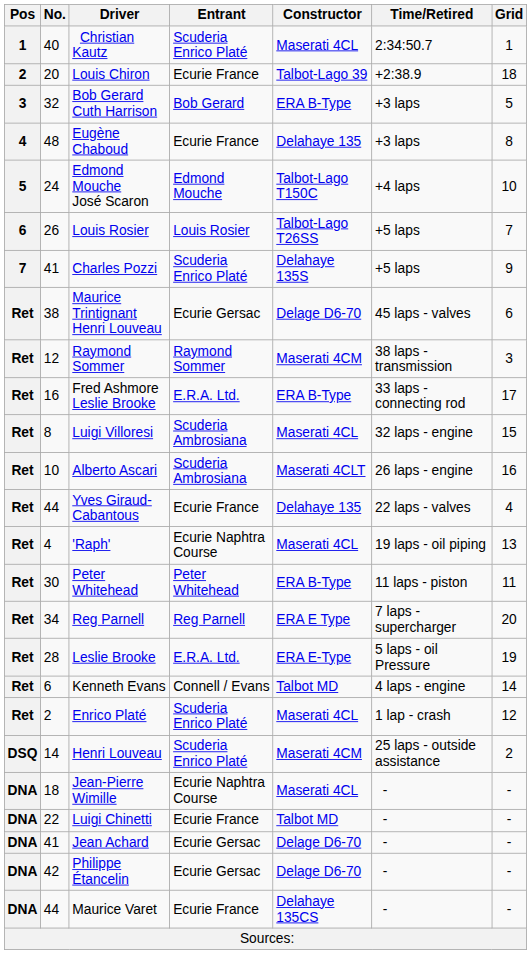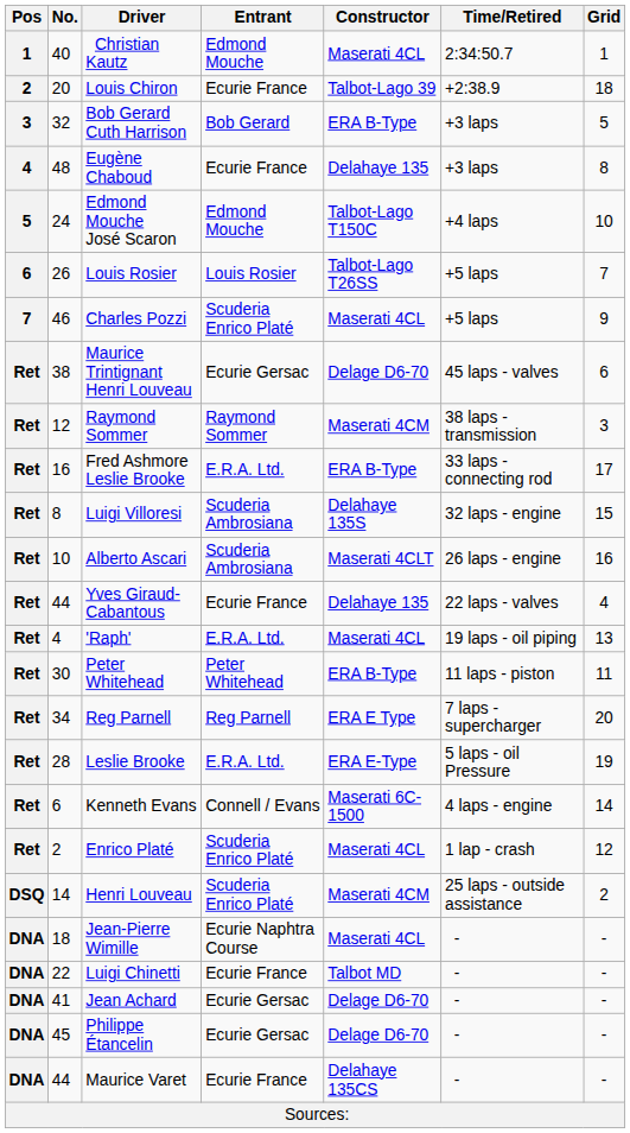 <table class="wikitable" font-size: 95%;">
 <tr>
 <th>Pos</th>
 <th>No.</th>
 <th>Driver</th>
 <th>Entrant</th>
 <th>Constructor</th>
 <th>Time/Retired</th>
 <th>Grid</th>
 </tr>
 <tr>
 <th>1</th>
 <td>40</td>
 <td>  <a href='#'>Christian Kautz</a></td>
-<td><a href='#'>Scuderia Enrico Platé</a></td>
+<td><a href='#'>Edmond Mouche</a></td>
 <td><a href='#'>Maserati 4CL</a></td>
 <td>2:34:50.7</td>
 <td style="text-align:center">1</td>
 </tr>
 <tr>
 <th>2</th>
 <td>20</td>
 <td> <a href='#'>Louis Chiron</a></td>
 <td>Ecurie France</td>
 <td><a href='#'>Talbot-Lago 39</a></td>
 <td>+2:38.9</td>
 <td style="text-align:center">18</td>
 </tr>
 <tr>
 <th>3</th>
 <td>32</td>
 <td> <a href='#'>Bob Gerard</a><br> <a href='#'>Cuth Harrison</a></td>
 <td><a href='#'>Bob Gerard</a></td>
 <td><a href='#'>ERA B-Type</a></td>
 <td>+3 laps</td>
 <td style="text-align:center">5</td>
 </tr>
 <tr>
 <th>4</th>
 <td>48</td>
 <td> <a href='#'>Eugène Chaboud</a></td>
 <td>Ecurie France</td>
 <td><a href='#'>Delahaye 135</a></td>
 <td>+3 laps</td>
 <td style="text-align:center">8</td>
 </tr>
 <tr>
 <th>5</th>
 <td>24</td>
 <td> <a href='#'>Edmond Mouche</a><br> José Scaron</td>
 <td><a href='#'>Edmond Mouche</a></td>
 <td><a href='#'>Talbot-Lago T150C</a></td>
 <td>+4 laps</td>
 <td style="text-align:center">10</td>
 </tr>
 <tr>
 <th>6</th>
 <td>26</td>
 <td> <a href='#'>Louis Rosier</a></td>
 <td><a href='#'>Louis Rosier</a></td>
 <td><a href='#'>Talbot-Lago T26SS</a></td>
 <td>+5 laps</td>
 <td style="text-align:center">7</td>
 </tr>
 <tr>
 <th>7</th>
-<td>41</td>
+<td>46</td>
 <td> <a href='#'>Charles Pozzi</a></td>
 <td><a href='#'>Scuderia Enrico Platé</a></td>
-<td><a href='#'>Delahaye 135S</a></td>
+<td><a href='#'>Maserati 4CL</a></td>
 <td>+5 laps</td>
 <td style="text-align:center">9</td>
 </tr>
 <tr>
 <th>Ret</th>
 <td>38</td>
 <td> <a href='#'>Maurice Trintignant</a><br> <a href='#'>Henri Louveau</a></td>
 <td>Ecurie Gersac</td>
 <td><a href='#'>Delage D6-70</a></td>
 <td>45 laps - valves</td>
 <td style="text-align:center">6</td>
 </tr>
 <tr>
 <th>Ret</th>
 <td>12</td>
 <td> <a href='#'>Raymond Sommer</a></td>
 <td><a href='#'>Raymond Sommer</a></td>
 <td><a href='#'>Maserati 4CM</a></td>
 <td>38 laps - transmission</td>
 <td style="text-align:center">3</td>
 </tr>
 <tr>
 <th>Ret</th>
 <td>16</td>
 <td> Fred Ashmore<br> <a href='#'>Leslie Brooke</a></td>
 <td><a href='#'>E.R.A. Ltd.</a></td>
 <td><a href='#'>ERA B-Type</a></td>
 <td>33 laps - connecting rod</td>
 <td style="text-align:center">17</td>
 </tr>
 <tr>
 <th>Ret</th>
 <td>8</td>
 <td> <a href='#'>Luigi Villoresi</a></td>
 <td><a href='#'>Scuderia Ambrosiana</a></td>
-<td><a href='#'>Maserati 4CL</a></td>
+<td><a href='#'>Delahaye 135S</a></td>
 <td>32 laps - engine</td>
 <td style="text-align:center">15</td>
 </tr>
 <tr>
 <th>Ret</th>
 <td>10</td>
 <td> <a href='#'>Alberto Ascari</a></td>
 <td><a href='#'>Scuderia Ambrosiana</a></td>
 <td><a href='#'>Maserati 4CLT</a></td>
 <td>26 laps - engine</td>
 <td style="text-align:center">16</td>
 </tr>
 <tr>
 <th>Ret</th>
 <td>44</td>
 <td> <a href='#'>Yves Giraud-Cabantous</a></td>
 <td>Ecurie France</td>
 <td><a href='#'>Delahaye 135</a></td>
 <td>22 laps - valves</td>
 <td style="text-align:center">4</td>
 </tr>
 <tr>
 <th>Ret</th>
 <td>4</td>
 <td> <a href='#'>'Raph'</a></td>
-<td>Ecurie Naphtra Course</td>
+<td><a href='#'>E.R.A. Ltd.</a></td>
 <td><a href='#'>Maserati 4CL</a></td>
 <td>19 laps - oil piping</td>
 <td style="text-align:center">13</td>
 </tr>
 <tr>
 <th>Ret</th>
 <td>30</td>
 <td> <a href='#'>Peter Whitehead</a></td>
 <td><a href='#'>Peter Whitehead</a></td>
 <td><a href='#'>ERA B-Type</a></td>
 <td>11 laps - piston</td>
 <td style="text-align:center">11</td>
 </tr>
 <tr>
 <th>Ret</th>
 <td>34</td>
 <td> <a href='#'>Reg Parnell</a></td>
 <td><a href='#'>Reg Parnell</a></td>
 <td><a href='#'>ERA E Type</a></td>
 <td>7 laps -supercharger</td>
 <td style="text-align:center">20</td>
 </tr>
 <tr>
 <th>Ret</th>
 <td>28</td>
 <td> <a href='#'>Leslie Brooke</a></td>
 <td><a href='#'>E.R.A. Ltd.</a></td>
 <td><a href='#'>ERA E-Type</a></td>
 <td>5 laps - oil Pressure</td>
 <td style="text-align:center">19</td>
 </tr>
 <tr>
 <th>Ret</th>
 <td>6</td>
 <td> Kenneth Evans</td>
 <td>Connell / Evans</td>
-<td><a href='#'>Talbot MD</a></td>
+<td><a href='#'>Maserati 6C-1500</a></td>
 <td>4 laps - engine</td>
 <td style="text-align:center">14</td>
 </tr>
 <tr>
 <th>Ret</th>
 <td>2</td>
 <td> <a href='#'>Enrico Platé</a></td>
 <td><a href='#'>Scuderia Enrico Platé</a></td>
 <td><a href='#'>Maserati 4CL</a></td>
 <td>1 lap - crash</td>
 <td style="text-align:center">12</td>
 </tr>
 <tr>
 <th>DSQ</th>
 <td>14</td>
 <td> <a href='#'>Henri Louveau</a></td>
 <td><a href='#'>Scuderia Enrico Platé</a></td>
 <td><a href='#'>Maserati 4CM</a></td>
 <td>25 laps - outside assistance</td>
 <td style="text-align:center">2</td>
 </tr>
 <tr>
 <th>DNA</th>
 <td>18</td>
 <td> <a href='#'>Jean-Pierre Wimille</a></td>
 <td>Ecurie Naphtra Course</td>
 <td><a href='#'>Maserati 4CL</a></td>
 <td>  -</td>
 <td style="text-align:center">-</td>
 </tr>
 <tr>
 <th>DNA</th>
 <td>22</td>
 <td> <a href='#'>Luigi Chinetti</a></td>
 <td>Ecurie France</td>
 <td><a href='#'>Talbot MD</a></td>
 <td>  -</td>
 <td style="text-align:center">-</td>
 </tr>
 <tr>
 <th>DNA</th>
 <td>41</td>
 <td> <a href='#'>Jean Achard</a></td>
 <td>Ecurie Gersac</td>
 <td><a href='#'>Delage D6-70</a></td>
 <td>  -</td>
 <td style="text-align:center">-</td>
 </tr>
 <tr>
 <th>DNA</th>
-<td>42</td>
+<td>45</td>
 <td> <a href='#'>Philippe Étancelin</a></td>
 <td>Ecurie Gersac</td>
 <td><a href='#'>Delage D6-70</a></td>
 <td>  -</td>
 <td style="text-align:center">-</td>
 </tr>
 <tr>
 <th>DNA</th>
 <td>44</td>
 <td> Maurice Varet</td>
 <td>Ecurie France</td>
 <td><a href='#'>Delahaye 135CS</a></td>
 <td>  -</td>
 <td style="text-align:center">-</td>
 </tr>
 <tr>
 <td style="background:#F2F2F2;padding-left: 7px" colspan=7 align="center">Sources:</td>
 </tr>
 </table>
